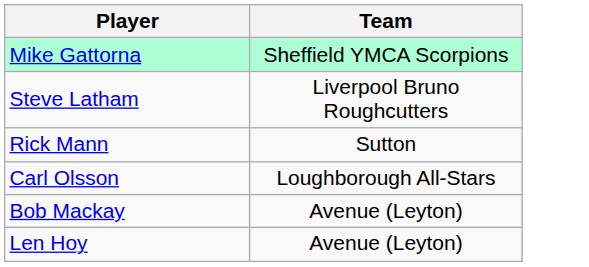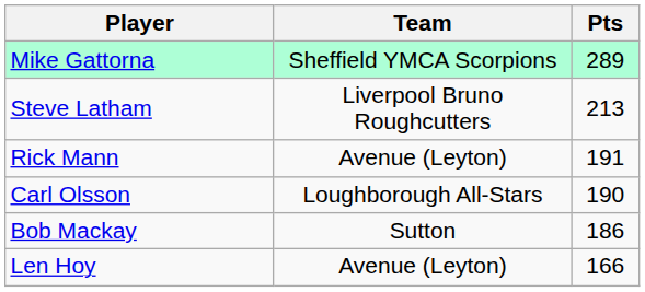 <table class="wikitable" style="font-size: 100%">
 <tr>
 <th width=180>Player</th>
 <th width=200>Team</th>
+<th width=40>Pts</th>
 </tr>
 <tr align=center style="background: #ADFFD6;">
 <td align="left"><a href='#'>Mike Gattorna</a></td>
 <td>Sheffield YMCA Scorpions</td>
+<td>289</td>
 </tr>
 <tr align=center>
 <td align="left"><a href='#'>Steve Latham</a></td>
 <td>Liverpool Bruno Roughcutters</td>
+<td>213</td>
 </tr>
 <tr align=center>
 <td align="left"><a href='#'>Rick Mann</a></td>
-<td Sutton basketball team>Sutton</td>
+<td>Avenue (Leyton)</td>
+<td>191</td>
 </tr>
 <tr align=center>
 <td align="left"><a href='#'>Carl Olsson</a></td>
 <td Leicester Riders>Loughborough All-Stars</td>
+<td>190</td>
 </tr>
 <tr align=center>
 <td align="left"><a href='#'>Bob Mackay</a></td>
-<td>Avenue (Leyton)</td>
+<td Sutton basketball team>Sutton</td>
+<td>186</td>
 </tr>
 <tr align=center>
 <td align="left"><a href='#'>Len Hoy</a></td>
 <td>Avenue (Leyton)</td>
+<td>166</td>
 </tr>
 </table>
